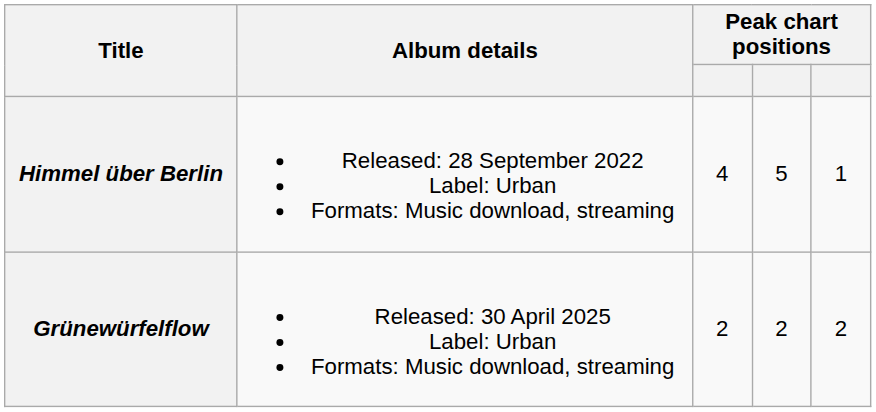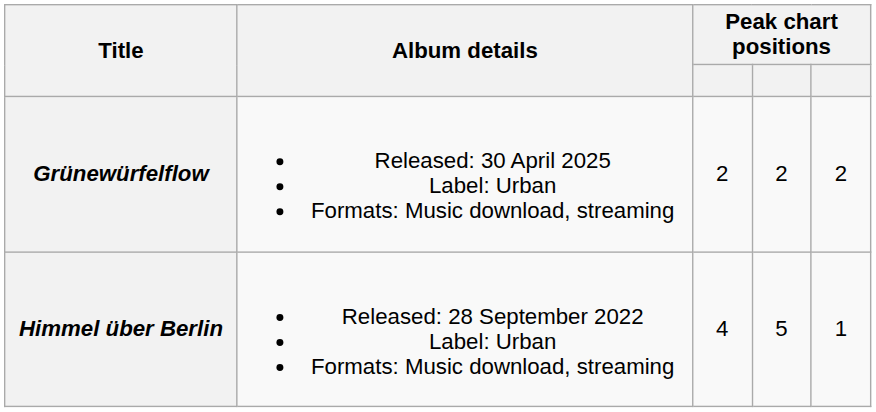 <table class="wikitable plainrowheaders" style="text-align:center;">
 <tr>
 <th scope="col" rowspan="2" style="width:10em;">Title</th>
 <th scope="col" rowspan="2" style="width:20em;">Album details</th>
 <th scope="col" colspan="3">Peak chart positions</th>
 </tr>
 <tr>
 <th style="width:2.5em; font-size:90%"><a href='#'></a><br></th>
 <th style="width:2.5em; font-size:90%"><a href='#'></a><br></th>
 <th style="width:2.5em; font-size:90%"><a href='#'></a><br></th>
 </tr>
 <tr>
+<th scope="row"><em>Grünewürfelflow</em></th>
+<td><br><ul><li>Released: 30 April 2025</li><li>Label: Urban</li><li>Formats: Music download, streaming</li></ul></td>
+<td>2</td>
+<td>2</td>
+<td>2</td>
+</tr>
+<tr>
 <th scope="row"><em>Himmel über Berlin</em></th>
 <td><br><ul><li>Released: 28 September 2022</li><li>Label: Urban</li><li>Formats: Music download, streaming</li></ul></td>
 <td>4</td>
 <td>5</td>
 <td>1</td>
 </tr>
-<tr>
-<th scope="row"><em>Grünewürfelflow</em></th>
-<td><br><ul><li>Released: 30 April 2025</li><li>Label: Urban</li><li>Formats: Music download, streaming</li></ul></td>
-<td>2</td>
-<td>2</td>
-<td>2</td>
-</tr>
 </table>
